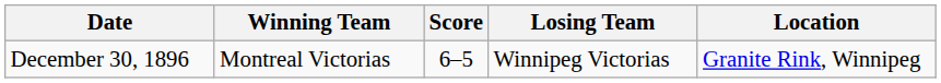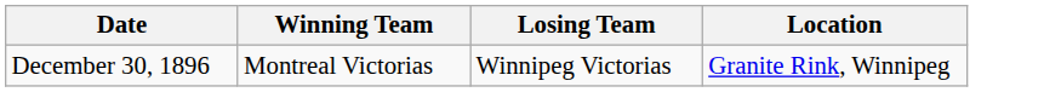 <table class="wikitable">
 <tr>
 <th width="140">Date</th>
 <th width="140">Winning Team</th>
-<th width="5">Score</th>
 <th width="140">Losing Team</th>
 <th width="160">Location</th>
 </tr>
 <tr>
 <td>December 30, 1896</td>
 <td>Montreal Victorias</td>
-<td align="center">6–5</td>
 <td>Winnipeg Victorias</td>
 <td><a href='#'>Granite Rink</a>, Winnipeg</td>
 </tr>
 </table>
